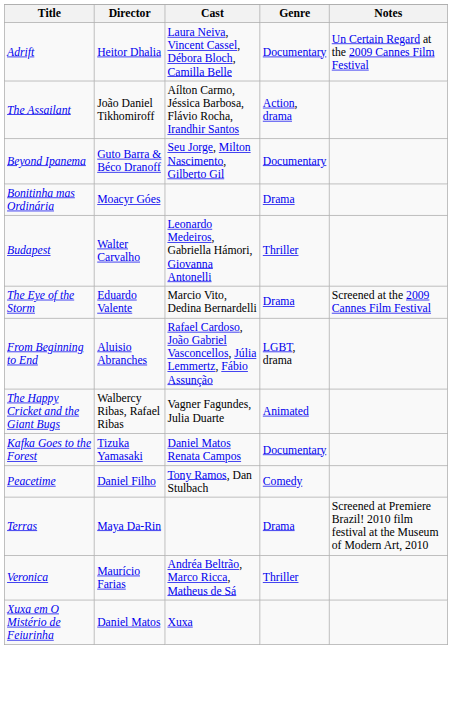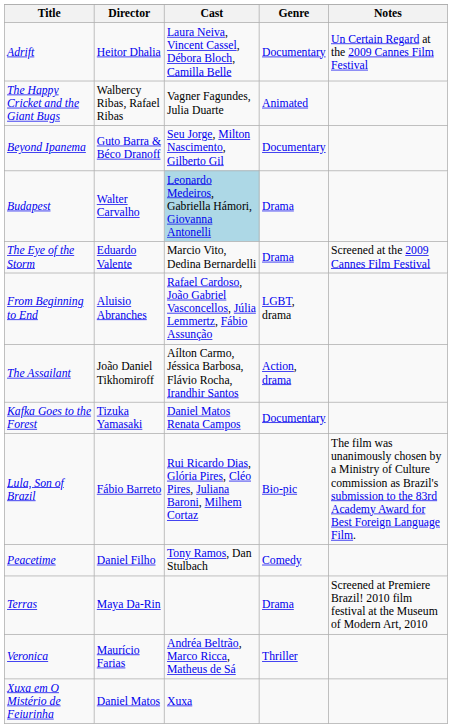 <table class="wikitable sortable">
 <tr>
 </tr>
 <tr>
 <th width=21%>Title</th>
 <th width=16%>Director</th>
 <th width=22%>Cast</th>
 <th width=13%>Genre</th>
 <th width=28%>Notes</th>
 </tr>
 <tr>
 <td><em><a href='#'>Adrift</a></em></td>
 <td><a href='#'>Heitor Dhalia</a></td>
 <td><a href='#'>Laura Neiva</a>, <a href='#'>Vincent Cassel</a>, <a href='#'>Débora Bloch</a>, <a href='#'>Camilla Belle</a></td>
 <td><a href='#'>Documentary</a></td>
 <td><a href='#'>Un Certain Regard</a> at the <a href='#'>2009 Cannes Film Festival</a></td>
 </tr>
 <tr>
-<td><em><a href='#'>The Assailant</a></em></td>
-<td>João Daniel Tikhomiroff</td>
-<td>Aílton Carmo, Jéssica Barbosa, Flávio Rocha, <a href='#'>Irandhir Santos</a></td>
-<td><a href='#'>Action</a>, <a href='#'>drama</a></td>
+<td><em><a href='#'>The Happy Cricket and the Giant Bugs</a></em></td>
+<td>Walbercy Ribas, Rafael Ribas</td>
+<td>Vagner Fagundes, Julia Duarte</td>
+<td><a href='#'>Animated</a></td>
 <td></td>
 </tr>
 <tr>
 <td><em><a href='#'>Beyond Ipanema</a></em></td>
 <td><a href='#'>Guto Barra & Béco Dranoff</a></td>
 <td><a href='#'>Seu Jorge</a>, <a href='#'>Milton Nascimento</a>, <a href='#'>Gilberto Gil</a></td>
 <td><a href='#'>Documentary</a></td>
 <td></td>
 </tr>
 <tr>
-<td><em><a href='#'>Bonitinha mas Ordinária</a></em></td>
-<td><a href='#'>Moacyr Góes</a></td>
-<td></td>
-<td><a href='#'>Drama</a></td>
-<td></td>
-</tr>
-<tr>
 <td><em><a href='#'>Budapest</a></em></td>
 <td><a href='#'>Walter Carvalho</a></td>
-<td><a href='#'>Leonardo Medeiros</a>, Gabriella Hámori, <a href='#'>Giovanna Antonelli</a></td>
-<td><a href='#'>Thriller</a></td>
+<td style="background: lightblue;"><a href='#'>Leonardo Medeiros</a>, Gabriella Hámori, <a href='#'>Giovanna Antonelli</a></td>
+<td><a href='#'>Drama</a></td>
 <td></td>
 </tr>
 <tr>
 <td><em><a href='#'>The Eye of the Storm</a></em></td>
 <td><a href='#'>Eduardo Valente</a></td>
 <td>Marcio Vito, Dedina Bernardelli</td>
 <td><a href='#'>Drama</a></td>
 <td>Screened at the <a href='#'>2009 Cannes Film Festival</a></td>
 </tr>
 <tr>
 <td><em><a href='#'>From Beginning to End</a></em></td>
 <td><a href='#'>Aluisio Abranches</a></td>
 <td><a href='#'>Rafael Cardoso</a>, <a href='#'>João Gabriel Vasconcellos</a>, <a href='#'>Júlia Lemmertz</a>, <a href='#'>Fábio Assunção</a></td>
 <td><a href='#'>LGBT</a>, drama</td>
 <td></td>
 </tr>
 <tr>
-<td><em><a href='#'>The Happy Cricket and the Giant Bugs</a></em></td>
-<td>Walbercy Ribas, Rafael Ribas</td>
-<td>Vagner Fagundes, Julia Duarte</td>
-<td><a href='#'>Animated</a></td>
+<td><em><a href='#'>The Assailant</a></em></td>
+<td>João Daniel Tikhomiroff</td>
+<td>Aílton Carmo, Jéssica Barbosa, Flávio Rocha, <a href='#'>Irandhir Santos</a></td>
+<td><a href='#'>Action</a>, <a href='#'>drama</a></td>
 <td></td>
 </tr>
 <tr>
 <td><em><a href='#'>Kafka Goes to the Forest</a></em></td>
 <td><a href='#'>Tizuka Yamasaki</a></td>
 <td><a href='#'>Daniel Matos</a><br><a href='#'>Renata Campos</a></td>
 <td><a href='#'>Documentary</a></td>
 <td></td>
+</tr>
+<tr>
+<td><em><a href='#'>Lula, Son of Brazil</a></em></td>
+<td><a href='#'>Fábio Barreto</a></td>
+<td><a href='#'>Rui Ricardo Dias</a>, <a href='#'>Glória Pires</a>, <a href='#'>Cléo Pires</a>, <a href='#'>Juliana Baroni</a>, <a href='#'>Milhem Cortaz</a></td>
+<td><a href='#'>Bio-pic</a></td>
+<td>The film was unanimously chosen by a Ministry of Culture commission as Brazil's <a href='#'>submission to the 83rd Academy Award for Best Foreign Language Film</a>.</td>
 </tr>
 <tr>
 <td><em><a href='#'>Peacetime</a></em></td>
 <td><a href='#'>Daniel Filho</a></td>
 <td><a href='#'>Tony Ramos</a>, Dan Stulbach</td>
 <td><a href='#'>Comedy</a></td>
 <td></td>
 </tr>
 <tr>
 <td><em><a href='#'>Terras</a></em></td>
 <td><a href='#'>Maya Da-Rin</a></td>
 <td></td>
 <td><a href='#'>Drama</a></td>
 <td>Screened at Premiere Brazil! 2010 film festival at the Museum of Modern Art, 2010</td>
 </tr>
 <tr>
 <td><em><a href='#'>Veronica</a></em></td>
 <td><a href='#'>Maurício Farias</a></td>
 <td><a href='#'>Andréa Beltrão</a>, <a href='#'>Marco Ricca</a>, <a href='#'>Matheus de Sá</a></td>
 <td><a href='#'>Thriller</a></td>
 <td></td>
 </tr>
 <tr>
 <td><em><a href='#'>Xuxa em O Mistério de Feiurinha</a></em></td>
 <td><a href='#'>Daniel Matos</a></td>
 <td><a href='#'>Xuxa</a></td>
 <td></td>
 <td></td>
 </tr>
 </table>
